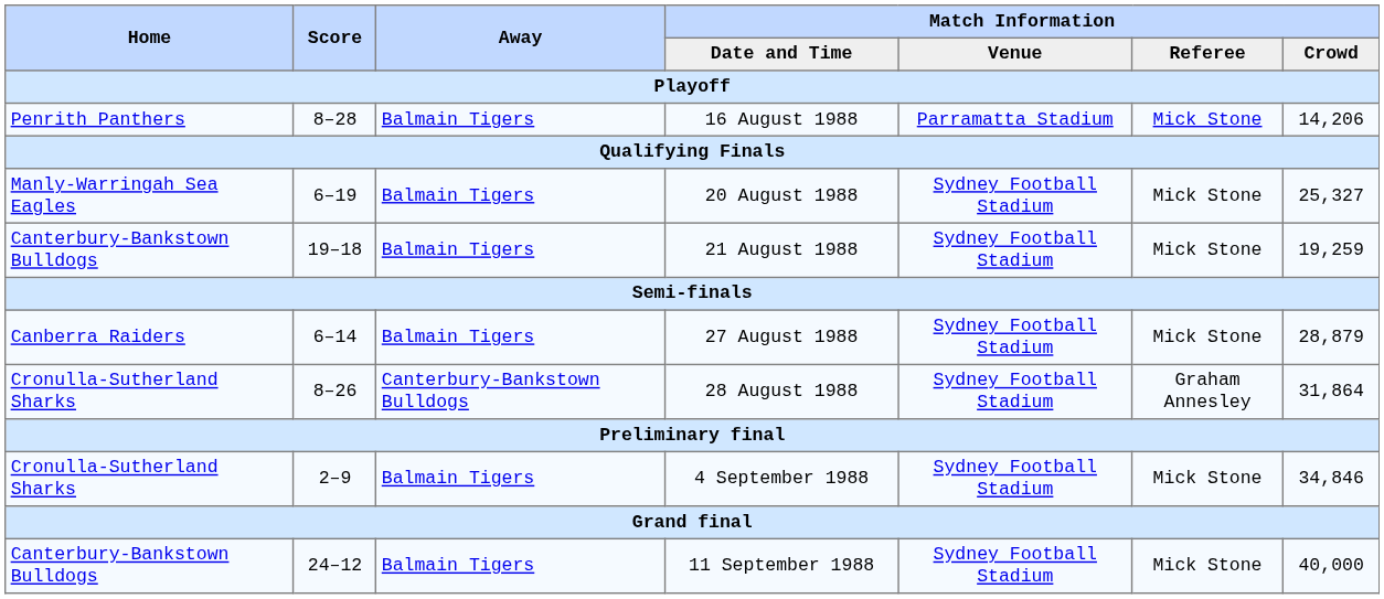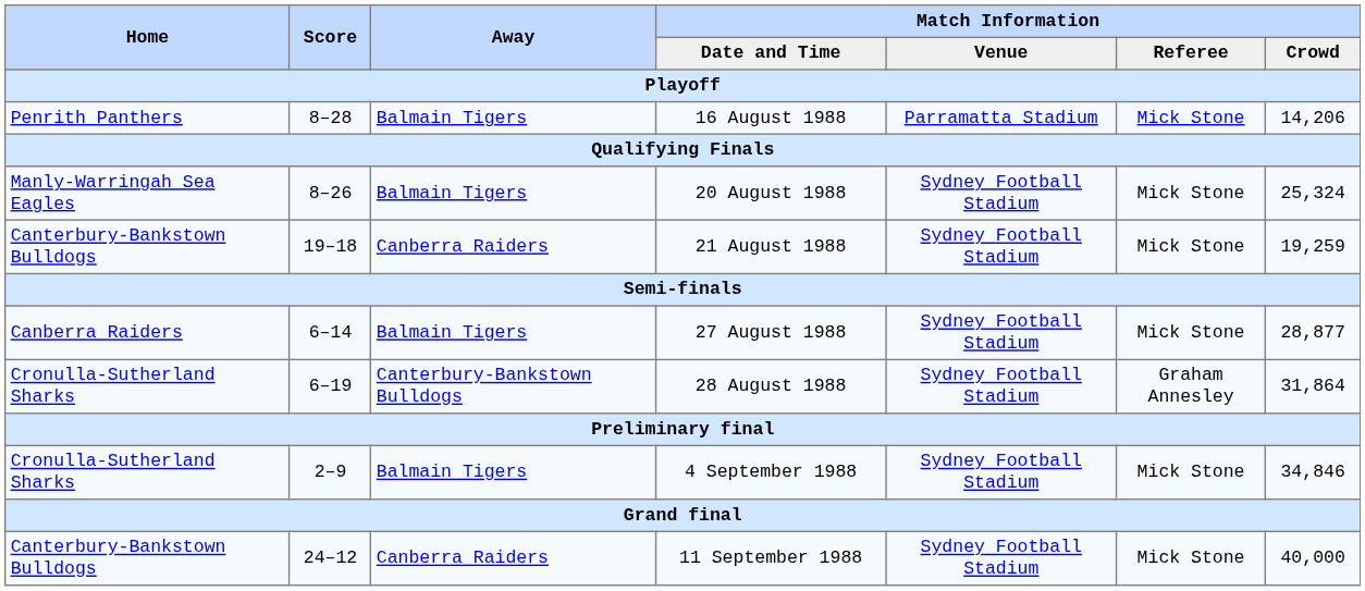 <table border="1" cellpadding="3" cellspacing="0" style="border-collapse:collapse; font-size:90%; text-align:center; width:100%;">
 <tr style="background:#c1d8ff;">
 <th rowspan="2" style="width:21%;">Home</th>
 <th rowspan="2" style="width:6%;">Score</th>
 <th rowspan="2" style="width:21%;">Away</th>
 <th colspan=6>Match Information</th>
 </tr>
 <tr style="background:#efefef;">
 <th width=17%>Date and Time</th>
 <th width=17%>Venue</th>
 <th width=11%>Referee</th>
 <th width=7%>Crowd</th>
 </tr>
 <tr style="background:#d0e7ff;">
 <td colspan=7><strong>Playoff</strong></td>
 </tr>
 <tr style="background:#f5faff;">
 <td align=left> <a href='#'>Penrith Panthers</a></td>
 <td>8–28</td>
 <td align=left> <a href='#'>Balmain Tigers</a></td>
 <td>16 August 1988</td>
 <td><a href='#'>Parramatta Stadium</a></td>
 <td><a href='#'>Mick Stone</a></td>
 <td>14,206</td>
 </tr>
 <tr style="background:#d0e7ff;">
 <td colspan=7><strong>Qualifying Finals</strong></td>
 </tr>
 <tr style="background:#f5faff;">
 <td align=left> <a href='#'>Manly-Warringah Sea Eagles</a></td>
-<td>6–19</td>
+<td>8–26</td>
 <td align=left> <a href='#'>Balmain Tigers</a></td>
 <td>20 August 1988</td>
 <td><a href='#'>Sydney Football Stadium</a></td>
 <td>Mick Stone</td>
-<td>25,327</td>
+<td>25,324</td>
 </tr>
 <tr style="background:#f5faff;">
 <td align=left> <a href='#'>Canterbury-Bankstown Bulldogs</a></td>
 <td>19–18</td>
-<td align=left> <a href='#'>Balmain Tigers</a></td>
+<td align=left> <a href='#'>Canberra Raiders</a></td>
 <td>21 August 1988</td>
 <td><a href='#'>Sydney Football Stadium</a></td>
 <td>Mick Stone</td>
 <td>19,259</td>
 </tr>
 <tr style="background:#d0e7ff;">
 <td colspan=7><strong>Semi-finals</strong></td>
 </tr>
 <tr style="background:#f5faff;">
 <td align=left> <a href='#'>Canberra Raiders</a></td>
 <td>6–14</td>
 <td align=left> <a href='#'>Balmain Tigers</a></td>
 <td>27 August 1988</td>
 <td><a href='#'>Sydney Football Stadium</a></td>
 <td>Mick Stone</td>
-<td>28,879</td>
+<td>28,877</td>
 </tr>
 <tr style="background:#f5faff;">
 <td align=left> <a href='#'>Cronulla-Sutherland Sharks</a></td>
-<td>8–26</td>
+<td>6–19</td>
 <td align=left> <a href='#'>Canterbury-Bankstown Bulldogs</a></td>
 <td>28 August 1988</td>
 <td><a href='#'>Sydney Football Stadium</a></td>
 <td>Graham Annesley</td>
 <td>31,864</td>
 </tr>
 <tr style="background:#d0e7ff;">
 <td colspan=7><strong>Preliminary final</strong></td>
 </tr>
 <tr style="background:#f5faff;">
 <td align=left> <a href='#'>Cronulla-Sutherland Sharks</a></td>
 <td>2–9</td>
 <td align=left> <a href='#'>Balmain Tigers</a></td>
 <td>4 September 1988</td>
 <td><a href='#'>Sydney Football Stadium</a></td>
 <td>Mick Stone</td>
 <td>34,846</td>
 </tr>
 <tr style="background:#d0e7ff;">
 <td colspan=7><strong>Grand final</strong></td>
 </tr>
 <tr style="background:#f5faff;">
 <td align=left> <a href='#'>Canterbury-Bankstown Bulldogs</a></td>
 <td>24–12</td>
-<td align=left> <a href='#'>Balmain Tigers</a></td>
+<td align=left> <a href='#'>Canberra Raiders</a></td>
 <td>11 September 1988</td>
 <td><a href='#'>Sydney Football Stadium</a></td>
 <td>Mick Stone</td>
 <td>40,000</td>
 </tr>
 </table>
